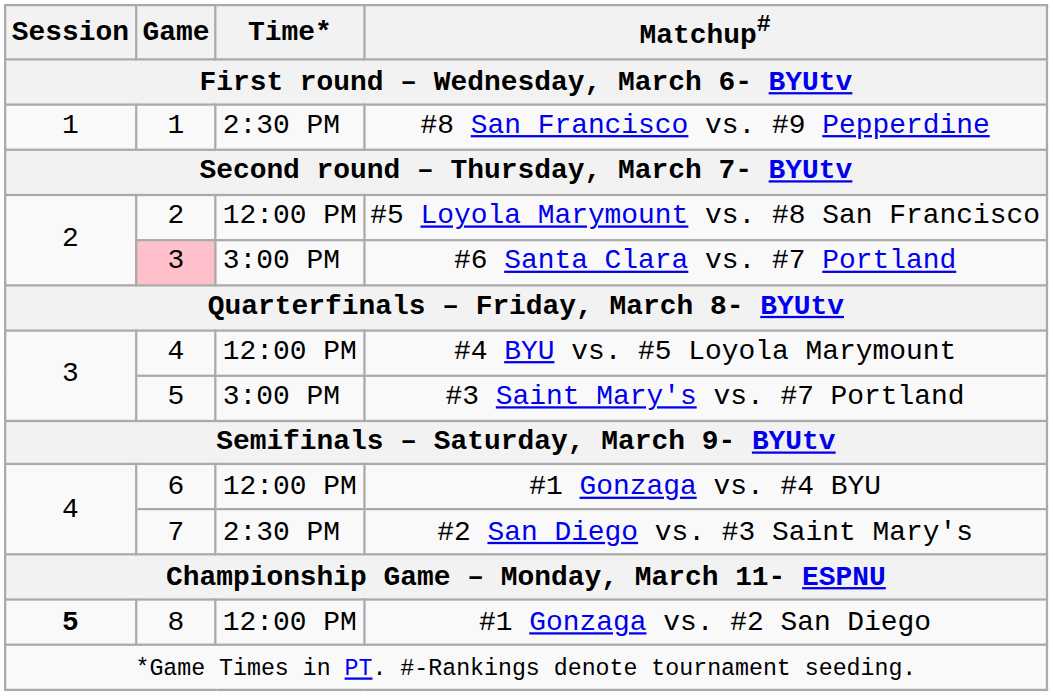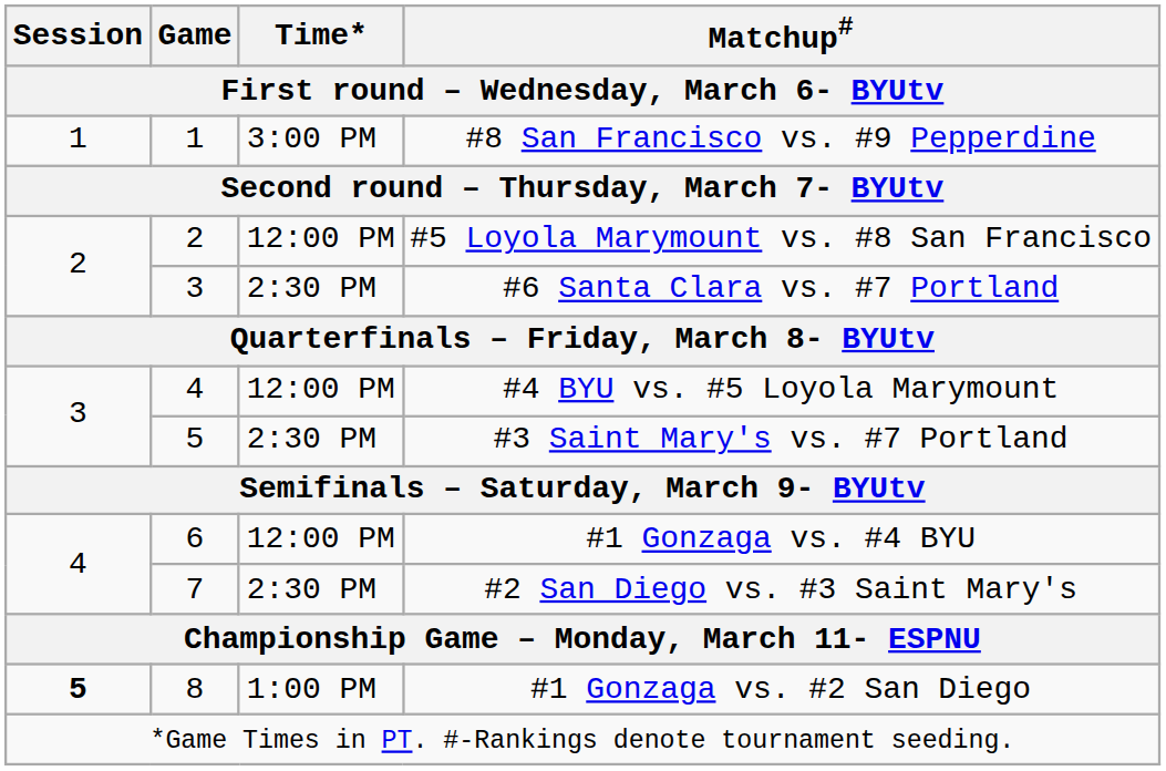 <table class="wikitable" style="text-align: center; font-size: 95%;">
 <tr>
 <th>Session</th>
 <th>Game</th>
 <th>Time*</th>
 <th>Matchup<sup>#</sup></th>
 </tr>
 <tr>
 <th colspan=7>First round – Wednesday, March 6- <a href='#'>BYUtv</a></th>
 </tr>
 <tr>
 <td>1</td>
 <td>1</td>
-<td style="text-align: left;">2:30 PM</td>
+<td style="text-align: left;">3:00 PM</td>
 <td>#8 <a href='#'>San Francisco</a> vs. #9 <a href='#'>Pepperdine</a></td>
 </tr>
 <tr>
 <th colspan=7>Second round – Thursday, March 7- <a href='#'>BYUtv</a></th>
 </tr>
 <tr>
 <td rowspan=2>2</td>
 <td>2</td>
 <td style="text-align: left;">12:00 PM</td>
 <td>#5 <a href='#'>Loyola Marymount</a> vs. #8 San Francisco</td>
 </tr>
 <tr>
-<td style="background: pink;">3</td>
-<td style="text-align: left;">3:00 PM</td>
+<td>3</td>
+<td style="text-align: left;">2:30 PM</td>
 <td>#6 <a href='#'>Santa Clara</a> vs. #7 <a href='#'>Portland</a></td>
 </tr>
 <tr>
 <th colspan=7>Quarterfinals – Friday, March 8- <a href='#'>BYUtv</a></th>
 </tr>
 <tr>
 <td rowspan=2>3</td>
 <td>4</td>
 <td style="text-align: left;">12:00 PM</td>
 <td>#4 <a href='#'>BYU</a> vs. #5 Loyola Marymount</td>
 </tr>
 <tr>
 <td>5</td>
-<td style="text-align: left;">3:00 PM</td>
+<td style="text-align: left;">2:30 PM</td>
 <td>#3 <a href='#'>Saint Mary's</a> vs. #7 Portland</td>
 </tr>
 <tr>
 <th colspan=7>Semifinals – Saturday, March 9- <a href='#'>BYUtv</a></th>
 </tr>
 <tr>
 <td rowspan=2>4</td>
 <td>6</td>
 <td style="text-align: left;">12:00 PM</td>
 <td>#1 <a href='#'>Gonzaga</a> vs. #4 BYU</td>
 </tr>
 <tr>
 <td>7</td>
 <td style="text-align: left;">2:30 PM</td>
 <td>#2 <a href='#'>San Diego</a> vs. #3 Saint Mary's</td>
 </tr>
 <tr>
 <th colspan=7>Championship Game – Monday, March 11- <a href='#'>ESPNU</a></th>
 </tr>
 <tr>
 <td><strong>5</strong></td>
 <td>8</td>
-<td style="text-align: left;">12:00 PM</td>
+<td style="text-align: left;">1:00 PM</td>
 <td>#1 <a href='#'>Gonzaga</a> vs. #2 San Diego</td>
 </tr>
 <tr>
 <td colspan=6><small>*Game Times in <a href='#'>PT</a>. #-Rankings denote tournament seeding.</small></td>
 </tr>
 </table>
